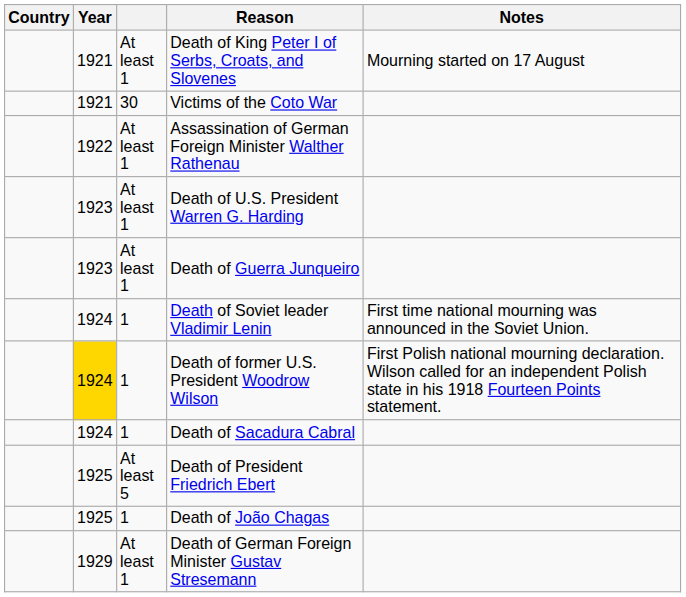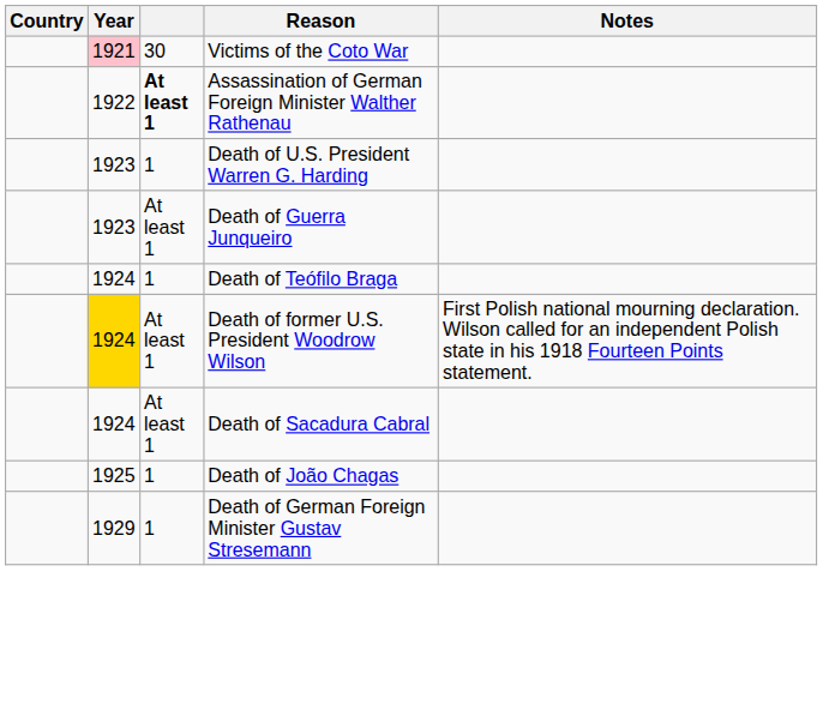 <table class="wikitable sortable" style="font-size:90%;">
 <tr>
 <th>Country</th>
 <th>Year</th>
 <th></th>
 <th>Reason</th>
 <th>Notes</th>
 </tr>
 <tr>
 <td></td>
-<td>1921</td>
-<td>At least 1</td>
-<td>Death of King <a href='#'>Peter I of Serbs, Croats, and Slovenes</a></td>
-<td>Mourning started on 17 August</td>
-</tr>
-<tr>
-<td></td>
-<td>1921</td>
+<td style="background: pink;">1921</td>
 <td>30</td>
 <td>Victims of the <a href='#'>Coto War</a></td>
 <td></td>
 </tr>
 <tr>
 <td></td>
 <td>1922</td>
-<td>At least 1</td>
+<td><strong>At least 1</strong></td>
 <td>Assassination of German Foreign Minister <a href='#'>Walther Rathenau</a></td>
 <td></td>
 </tr>
 <tr>
 <td></td>
 <td>1923</td>
-<td>At least 1</td>
+<td>1</td>
 <td>Death of U.S. President <a href='#'>Warren G. Harding</a></td>
 <td></td>
 </tr>
 <tr>
 <td></td>
 <td>1923</td>
 <td>At least 1</td>
 <td>Death of <a href='#'>Guerra Junqueiro</a></td>
 <td></td>
 </tr>
 <tr>
 <td></td>
 <td>1924</td>
 <td>1</td>
-<td><a href='#'>Death</a> of Soviet leader <a href='#'>Vladimir Lenin</a></td>
-<td>First time national mourning was announced in the Soviet Union.</td>
+<td>Death of <a href='#'>Teófilo Braga</a></td>
+<td></td>
 </tr>
 <tr>
 <td></td>
 <td style="background: gold;">1924</td>
-<td>1</td>
+<td>At least 1</td>
 <td>Death of former U.S. President <a href='#'>Woodrow Wilson</a></td>
 <td>First Polish national mourning declaration. Wilson called for an independent Polish state in his 1918 <a href='#'>Fourteen Points</a> statement.</td>
 </tr>
 <tr>
 <td></td>
 <td>1924</td>
-<td>1</td>
+<td>At least 1</td>
 <td>Death of <a href='#'>Sacadura Cabral</a></td>
-<td></td>
-</tr>
-<tr>
-<td></td>
-<td>1925</td>
-<td>At least 5</td>
-<td>Death of President <a href='#'>Friedrich Ebert</a></td>
 <td></td>
 </tr>
 <tr>
 <td></td>
 <td>1925</td>
 <td>1</td>
 <td>Death of <a href='#'>João Chagas</a></td>
 <td></td>
 </tr>
 <tr>
 <td></td>
 <td>1929</td>
-<td>At least 1</td>
+<td>1</td>
 <td>Death of German Foreign Minister <a href='#'>Gustav Stresemann</a></td>
 <td></td>
 </tr>
 </table>
